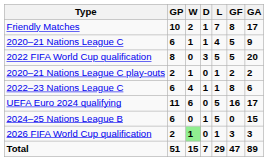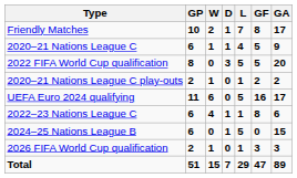 <table class="wikitable">
 <tr>
 <th>Type</th>
 <th>GP</th>
 <th>W</th>
 <th>D</th>
 <th>L</th>
 <th>GF</th>
 <th>GA</th>
 </tr>
 <tr>
 <td align=left><a href='#'>Friendly Matches</a></td>
 <td><strong>10</strong></td>
 <td><strong>2</strong></td>
 <td><strong>1</strong></td>
 <td><strong>7</strong></td>
 <td><strong>8</strong></td>
 <td><strong>17</strong></td>
 </tr>
 <tr>
 <td align=left><a href='#'>2020–21 Nations League C</a></td>
 <td><strong>6</strong></td>
 <td><strong>1</strong></td>
 <td><strong>1</strong></td>
 <td><strong>4</strong></td>
 <td><strong>5</strong></td>
 <td><strong>9</strong></td>
 </tr>
 <tr>
 <td align=left><a href='#'>2022 FIFA World Cup qualification</a></td>
 <td><strong>8</strong></td>
 <td><strong>0</strong></td>
 <td><strong>3</strong></td>
 <td><strong>5</strong></td>
 <td><strong>5</strong></td>
 <td><strong>20</strong></td>
 </tr>
 <tr>
 <td align=left><a href='#'>2020–21 Nations League C play-outs</a></td>
 <td><strong>2</strong></td>
 <td><strong>1</strong></td>
 <td><strong>0</strong></td>
 <td><strong>1</strong></td>
 <td><strong>2</strong></td>
 <td><strong>2</strong></td>
 </tr>
 <tr>
+<td align=left><a href='#'>UEFA Euro 2024 qualifying</a></td>
+<td><strong>11</strong></td>
+<td><strong>6</strong></td>
+<td><strong>0</strong></td>
+<td><strong>5</strong></td>
+<td><strong>16</strong></td>
+<td><strong>17</strong></td>
+</tr>
+<tr>
 <td align=left><a href='#'>2022–23 Nations League C</a></td>
 <td><strong>6</strong></td>
 <td><strong>4</strong></td>
 <td><strong>1</strong></td>
 <td><strong>1</strong></td>
 <td><strong>8</strong></td>
 <td><strong>6</strong></td>
-</tr>
-<tr>
-<td align=left><a href='#'>UEFA Euro 2024 qualifying</a></td>
-<td><strong>11</strong></td>
-<td><strong>6</strong></td>
-<td><strong>0</strong></td>
-<td><strong>5</strong></td>
-<td><strong>16</strong></td>
-<td><strong>17</strong></td>
 </tr>
 <tr>
 <td align=left><a href='#'>2024–25 Nations League B</a></td>
 <td><strong>6</strong></td>
 <td><strong>0</strong></td>
 <td><strong>1</strong></td>
 <td><strong>5</strong></td>
 <td><strong>0</strong></td>
 <td><strong>15</strong></td>
 </tr>
 <tr>
 <td align=left><a href='#'>2026 FIFA World Cup qualification</a></td>
 <td><strong>2</strong></td>
-<td style="background: lightgreen;"><strong>1</strong></td>
+<td><strong>1</strong></td>
 <td><strong>0</strong></td>
 <td><strong>1</strong></td>
 <td><strong>3</strong></td>
 <td><strong>3</strong></td>
 </tr>
 <tr>
 <td><strong>Total</strong></td>
 <td><strong>51</strong></td>
 <td><strong>15</strong></td>
 <td><strong>7</strong></td>
 <td><strong>29</strong></td>
 <td><strong>47</strong></td>
 <td><strong>89</strong></td>
 </tr>
 </table>
